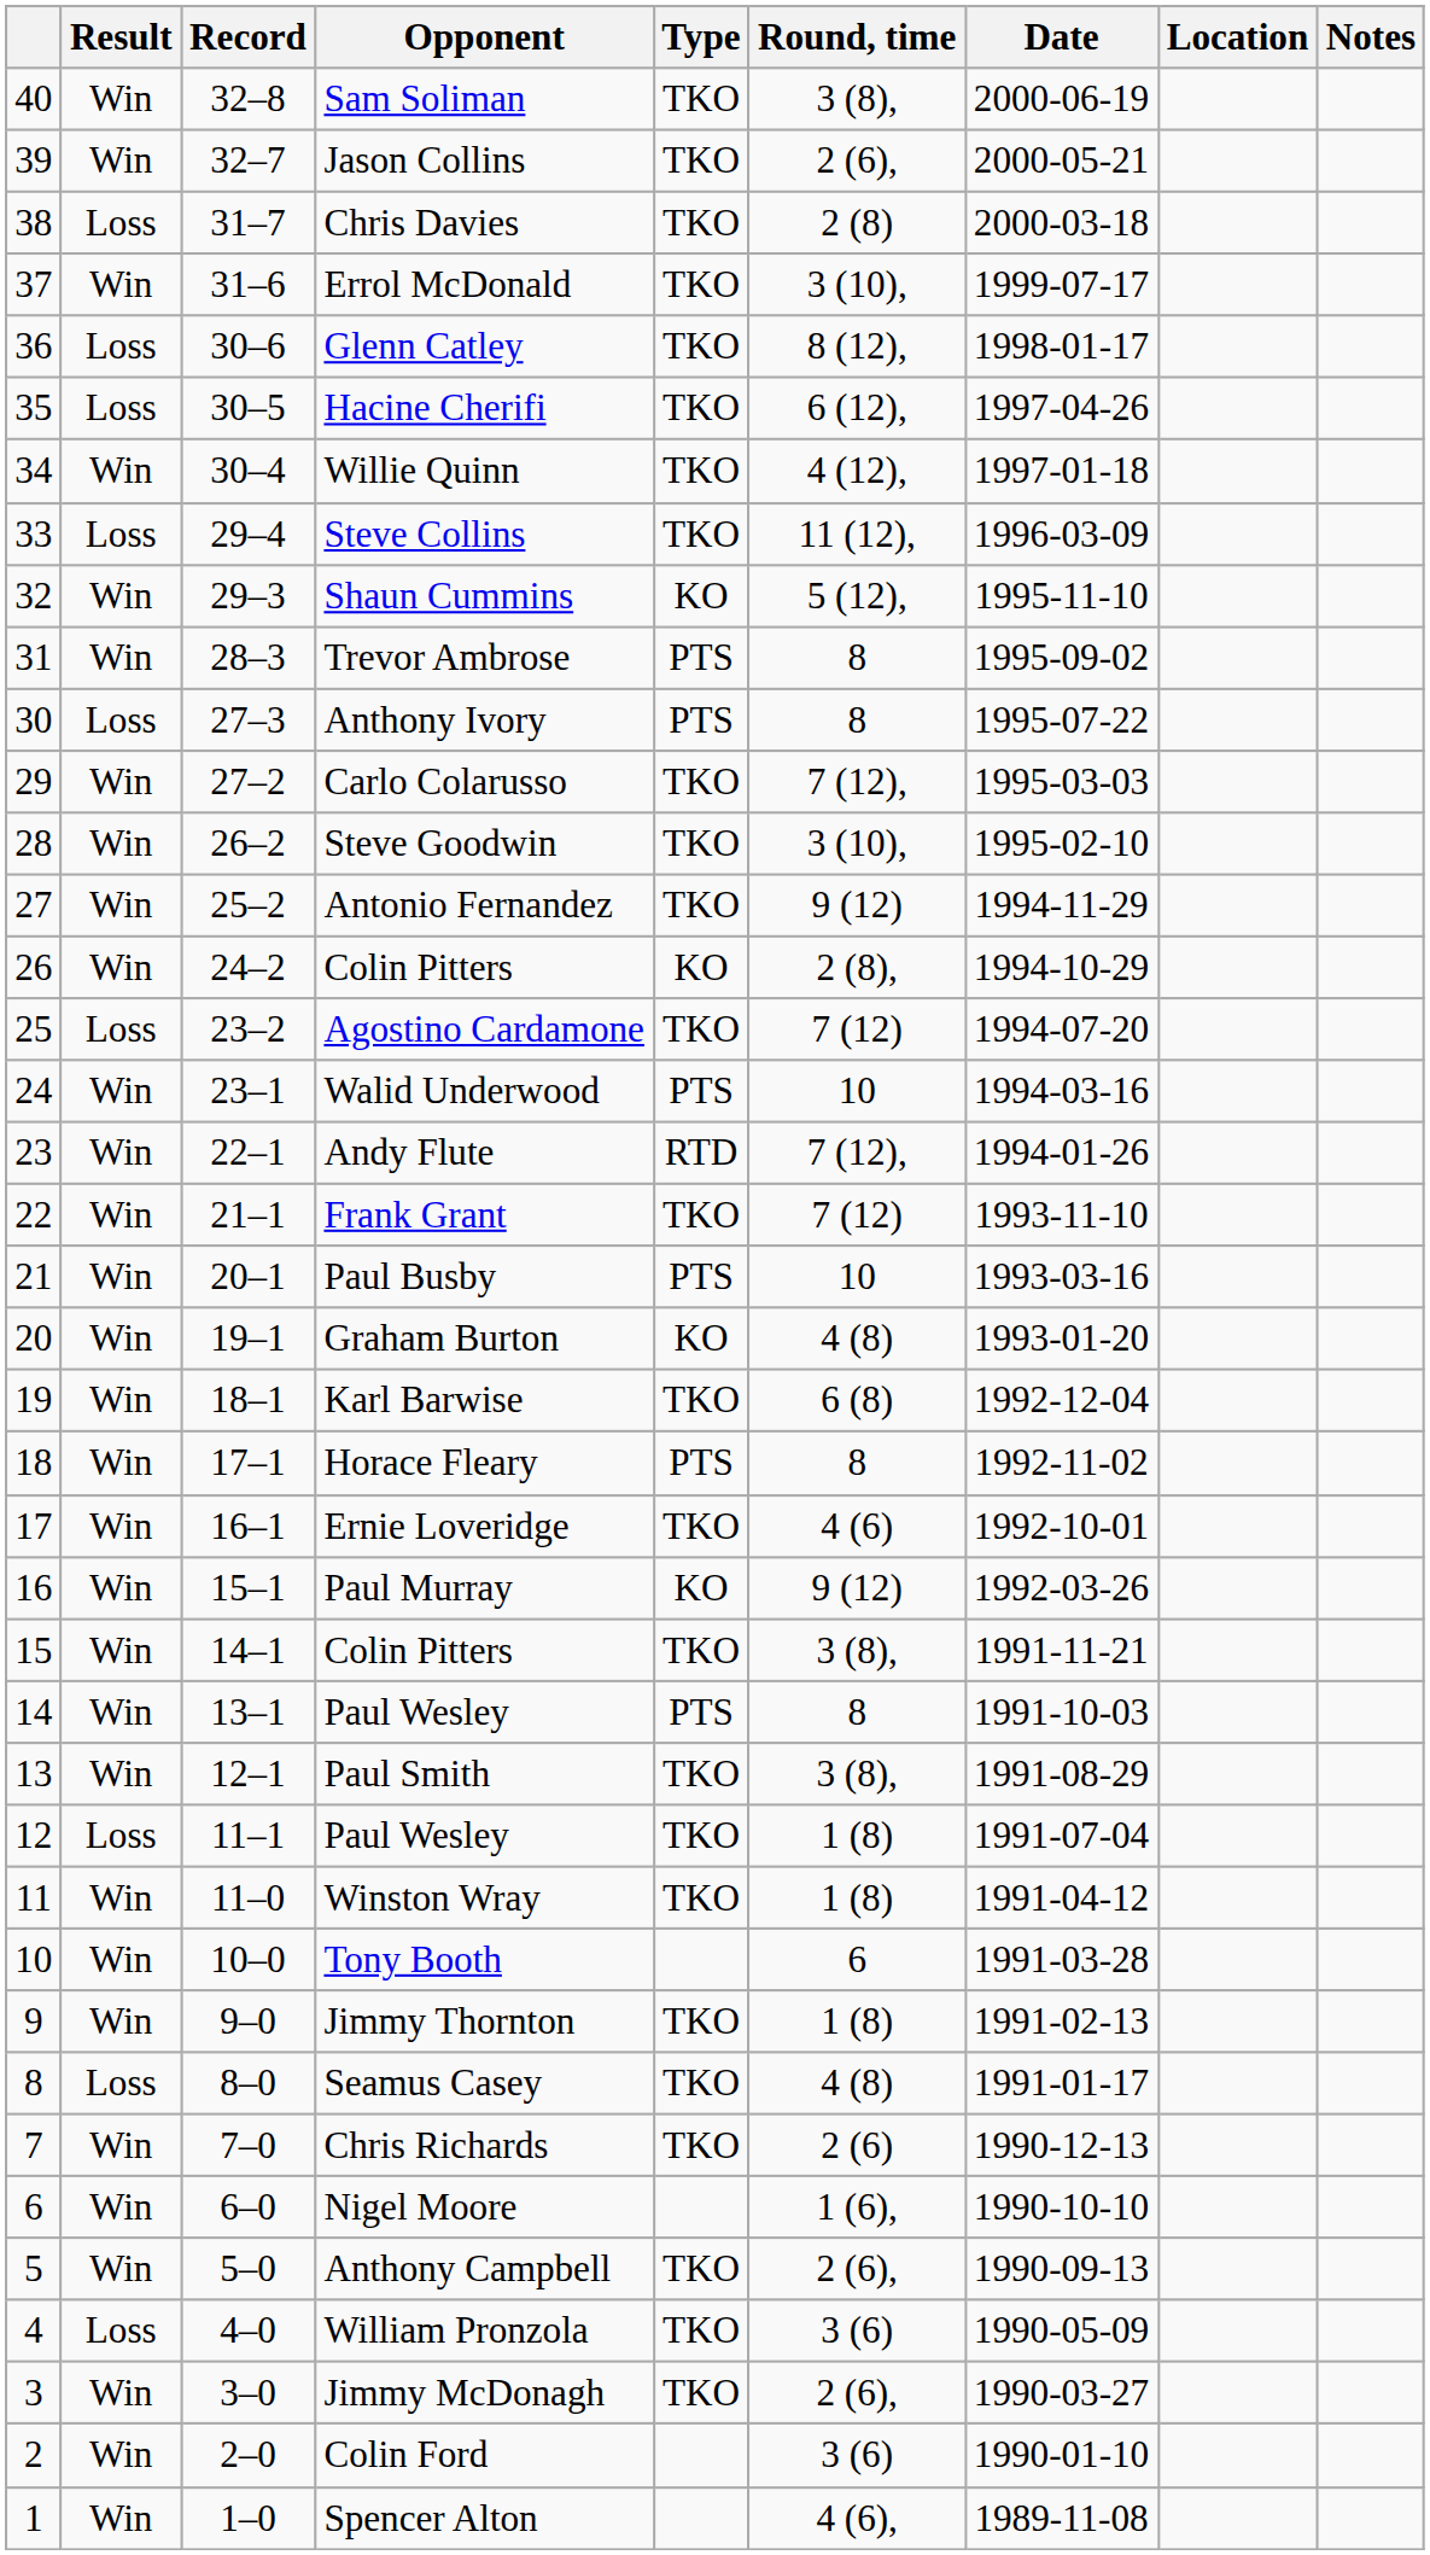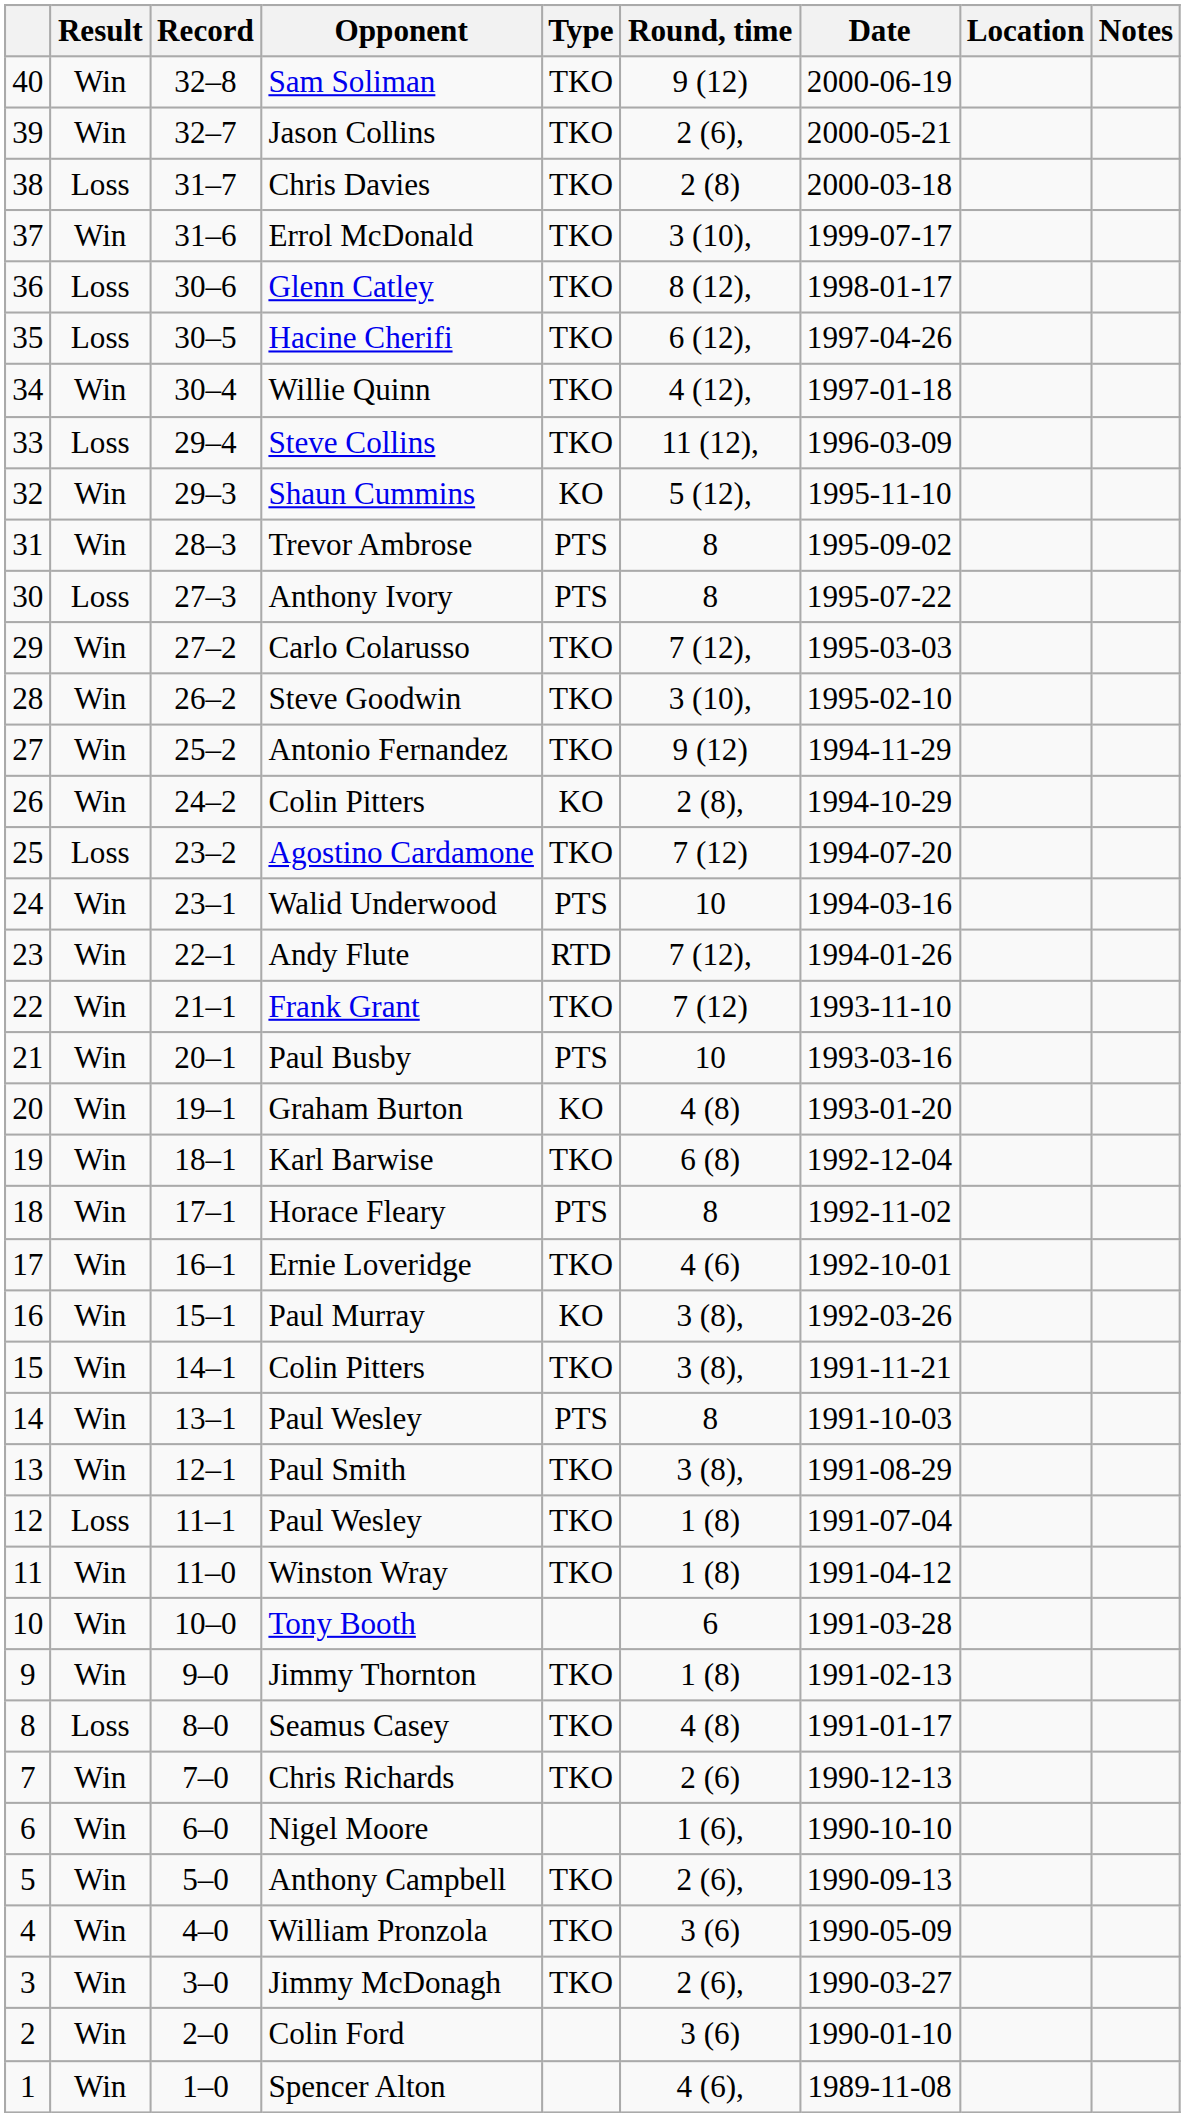 <table class="wikitable" style="text-align:center; font-size:95%">
 <tr>
 <th></th>
 <th>Result</th>
 <th>Record</th>
 <th>Opponent</th>
 <th>Type</th>
 <th>Round, time</th>
 <th>Date</th>
 <th>Location</th>
 <th>Notes</th>
 </tr>
 <tr>
 <td>40</td>
 <td>Win</td>
 <td>32–8</td>
 <td style="text-align:left;"> <a href='#'>Sam Soliman</a></td>
 <td>TKO</td>
-<td>3 (8), </td>
+<td>9 (12)</td>
 <td>2000-06-19</td>
 <td style="text-align:left;"> </td>
 <td style="text-align:left;"></td>
 </tr>
 <tr>
 <td>39</td>
 <td>Win</td>
 <td>32–7</td>
 <td style="text-align:left;"> Jason Collins</td>
 <td>TKO</td>
 <td>2 (6), </td>
 <td>2000-05-21</td>
 <td style="text-align:left;"> </td>
 <td style="text-align:left;"></td>
 </tr>
 <tr>
 <td>38</td>
 <td>Loss</td>
 <td>31–7</td>
 <td style="text-align:left;"> Chris Davies</td>
 <td>TKO</td>
 <td>2 (8)</td>
 <td>2000-03-18</td>
 <td style="text-align:left;"> </td>
 <td style="text-align:left;"></td>
 </tr>
 <tr>
 <td>37</td>
 <td>Win</td>
 <td>31–6</td>
 <td style="text-align:left;"> Errol McDonald</td>
 <td>TKO</td>
 <td>3 (10), </td>
 <td>1999-07-17</td>
 <td style="text-align:left;"> </td>
 <td style="text-align:left;"></td>
 </tr>
 <tr>
 <td>36</td>
 <td>Loss</td>
 <td>30–6</td>
 <td style="text-align:left;"> <a href='#'>Glenn Catley</a></td>
 <td>TKO</td>
 <td>8 (12), </td>
 <td>1998-01-17</td>
 <td style="text-align:left;"> </td>
 <td style="text-align:left;"></td>
 </tr>
 <tr>
 <td>35</td>
 <td>Loss</td>
 <td>30–5</td>
 <td style="text-align:left;"> <a href='#'>Hacine Cherifi</a></td>
 <td>TKO</td>
 <td>6 (12), </td>
 <td>1997-04-26</td>
 <td style="text-align:left;"> </td>
 <td style="text-align:left;"></td>
 </tr>
 <tr>
 <td>34</td>
 <td>Win</td>
 <td>30–4</td>
 <td style="text-align:left;"> Willie Quinn</td>
 <td>TKO</td>
 <td>4 (12), </td>
 <td>1997-01-18</td>
 <td style="text-align:left;"> </td>
 <td style="text-align:left;"></td>
 </tr>
 <tr>
 <td>33</td>
 <td>Loss</td>
 <td>29–4</td>
 <td style="text-align:left;"> <a href='#'>Steve Collins</a></td>
 <td>TKO</td>
 <td>11 (12), </td>
 <td>1996-03-09</td>
 <td style="text-align:left;"> </td>
 <td style="text-align:left;"></td>
 </tr>
 <tr>
 <td>32</td>
 <td>Win</td>
 <td>29–3</td>
 <td style="text-align:left;"> <a href='#'>Shaun Cummins</a></td>
 <td>KO</td>
 <td>5 (12), </td>
 <td>1995-11-10</td>
 <td style="text-align:left;"> </td>
 <td style="text-align:left;"></td>
 </tr>
 <tr>
 <td>31</td>
 <td>Win</td>
 <td>28–3</td>
 <td style="text-align:left;"> Trevor Ambrose</td>
 <td>PTS</td>
 <td>8</td>
 <td>1995-09-02</td>
 <td style="text-align:left;"> </td>
 <td style="text-align:left;"></td>
 </tr>
 <tr>
 <td>30</td>
 <td>Loss</td>
 <td>27–3</td>
 <td style="text-align:left;"> Anthony Ivory</td>
 <td>PTS</td>
 <td>8</td>
 <td>1995-07-22</td>
 <td style="text-align:left;"> </td>
 <td style="text-align:left;"></td>
 </tr>
 <tr>
 <td>29</td>
 <td>Win</td>
 <td>27–2</td>
 <td style="text-align:left;"> Carlo Colarusso</td>
 <td>TKO</td>
 <td>7 (12), </td>
 <td>1995-03-03</td>
 <td style="text-align:left;"> </td>
 <td style="text-align:left;"></td>
 </tr>
 <tr>
 <td>28</td>
 <td>Win</td>
 <td>26–2</td>
 <td style="text-align:left;"> Steve Goodwin</td>
 <td>TKO</td>
 <td>3 (10), </td>
 <td>1995-02-10</td>
 <td style="text-align:left;"> </td>
 <td style="text-align:left;"></td>
 </tr>
 <tr>
 <td>27</td>
 <td>Win</td>
 <td>25–2</td>
 <td style="text-align:left;"> Antonio Fernandez</td>
 <td>TKO</td>
 <td>9 (12)</td>
 <td>1994-11-29</td>
 <td style="text-align:left;"> </td>
 <td style="text-align:left;"></td>
 </tr>
 <tr>
 <td>26</td>
 <td>Win</td>
 <td>24–2</td>
 <td style="text-align:left;"> Colin Pitters</td>
 <td>KO</td>
 <td>2 (8), </td>
 <td>1994-10-29</td>
 <td style="text-align:left;"> </td>
 <td style="text-align:left;"></td>
 </tr>
 <tr>
 <td>25</td>
 <td>Loss</td>
 <td>23–2</td>
 <td style="text-align:left;"> <a href='#'>Agostino Cardamone</a></td>
 <td>TKO</td>
 <td>7 (12)</td>
 <td>1994-07-20</td>
 <td style="text-align:left;"> </td>
 <td style="text-align:left;"></td>
 </tr>
 <tr>
 <td>24</td>
 <td>Win</td>
 <td>23–1</td>
 <td style="text-align:left;"> Walid Underwood</td>
 <td>PTS</td>
 <td>10</td>
 <td>1994-03-16</td>
 <td style="text-align:left;"> </td>
 <td style="text-align:left;"></td>
 </tr>
 <tr>
 <td>23</td>
 <td>Win</td>
 <td>22–1</td>
 <td style="text-align:left;"> Andy Flute</td>
 <td>RTD</td>
 <td>7 (12), </td>
 <td>1994-01-26</td>
 <td style="text-align:left;"> </td>
 <td style="text-align:left;"></td>
 </tr>
 <tr>
 <td>22</td>
 <td>Win</td>
 <td>21–1</td>
 <td style="text-align:left;"> <a href='#'>Frank Grant</a></td>
 <td>TKO</td>
 <td>7 (12)</td>
 <td>1993-11-10</td>
 <td style="text-align:left;"> </td>
 <td style="text-align:left;"></td>
 </tr>
 <tr>
 <td>21</td>
 <td>Win</td>
 <td>20–1</td>
 <td style="text-align:left;"> Paul Busby</td>
 <td>PTS</td>
 <td>10</td>
 <td>1993-03-16</td>
 <td style="text-align:left;"> </td>
 <td style="text-align:left;"></td>
 </tr>
 <tr>
 <td>20</td>
 <td>Win</td>
 <td>19–1</td>
 <td style="text-align:left;"> Graham Burton</td>
 <td>KO</td>
 <td>4 (8)</td>
 <td>1993-01-20</td>
 <td style="text-align:left;"> </td>
 <td style="text-align:left;"></td>
 </tr>
 <tr>
 <td>19</td>
 <td>Win</td>
 <td>18–1</td>
 <td style="text-align:left;"> Karl Barwise</td>
 <td>TKO</td>
 <td>6 (8)</td>
 <td>1992-12-04</td>
 <td style="text-align:left;"> </td>
 <td style="text-align:left;"></td>
 </tr>
 <tr>
 <td>18</td>
 <td>Win</td>
 <td>17–1</td>
 <td style="text-align:left;"> Horace Fleary</td>
 <td>PTS</td>
 <td>8</td>
 <td>1992-11-02</td>
 <td style="text-align:left;"> </td>
 <td style="text-align:left;"></td>
 </tr>
 <tr>
 <td>17</td>
 <td>Win</td>
 <td>16–1</td>
 <td style="text-align:left;"> Ernie Loveridge</td>
 <td>TKO</td>
 <td>4 (6)</td>
 <td>1992-10-01</td>
 <td style="text-align:left;"> </td>
 <td style="text-align:left;"></td>
 </tr>
 <tr>
 <td>16</td>
 <td>Win</td>
 <td>15–1</td>
 <td style="text-align:left;"> Paul Murray</td>
 <td>KO</td>
-<td>9 (12)</td>
+<td>3 (8), </td>
 <td>1992-03-26</td>
 <td style="text-align:left;"> </td>
 <td style="text-align:left;"></td>
 </tr>
 <tr>
 <td>15</td>
 <td>Win</td>
 <td>14–1</td>
 <td style="text-align:left;"> Colin Pitters</td>
 <td>TKO</td>
 <td>3 (8), </td>
 <td>1991-11-21</td>
 <td style="text-align:left;"> </td>
 <td style="text-align:left;"></td>
 </tr>
 <tr>
 <td>14</td>
 <td>Win</td>
 <td>13–1</td>
 <td style="text-align:left;"> Paul Wesley</td>
 <td>PTS</td>
 <td>8</td>
 <td>1991-10-03</td>
 <td style="text-align:left;"> </td>
 <td style="text-align:left;"></td>
 </tr>
 <tr>
 <td>13</td>
 <td>Win</td>
 <td>12–1</td>
 <td style="text-align:left;"> Paul Smith</td>
 <td>TKO</td>
 <td>3 (8), </td>
 <td>1991-08-29</td>
 <td style="text-align:left;"> </td>
 <td style="text-align:left;"></td>
 </tr>
 <tr>
 <td>12</td>
 <td>Loss</td>
 <td>11–1</td>
 <td style="text-align:left;"> Paul Wesley</td>
 <td>TKO</td>
 <td>1 (8)</td>
 <td>1991-07-04</td>
 <td style="text-align:left;"> </td>
 <td style="text-align:left;"></td>
 </tr>
 <tr>
 <td>11</td>
 <td>Win</td>
 <td>11–0</td>
 <td style="text-align:left;"> Winston Wray</td>
 <td>TKO</td>
 <td>1 (8)</td>
 <td>1991-04-12</td>
 <td style="text-align:left;"> </td>
 <td style="text-align:left;"></td>
 </tr>
 <tr>
 <td>10</td>
 <td>Win</td>
 <td>10–0</td>
 <td style="text-align:left;"> <a href='#'>Tony Booth</a></td>
 <td></td>
 <td>6</td>
 <td>1991-03-28</td>
 <td style="text-align:left;"> </td>
 <td style="text-align:left;"></td>
 </tr>
 <tr>
 <td>9</td>
 <td>Win</td>
 <td>9–0</td>
 <td style="text-align:left;"> Jimmy Thornton</td>
 <td>TKO</td>
 <td>1 (8)</td>
 <td>1991-02-13</td>
 <td style="text-align:left;"> </td>
 <td style="text-align:left;"></td>
 </tr>
 <tr>
 <td>8</td>
 <td>Loss</td>
 <td>8–0</td>
 <td style="text-align:left;"> Seamus Casey</td>
 <td>TKO</td>
 <td>4 (8)</td>
 <td>1991-01-17</td>
 <td style="text-align:left;"> </td>
 <td style="text-align:left;"></td>
 </tr>
 <tr>
 <td>7</td>
 <td>Win</td>
 <td>7–0</td>
 <td style="text-align:left;"> Chris Richards</td>
 <td>TKO</td>
 <td>2 (6)</td>
 <td>1990-12-13</td>
 <td style="text-align:left;"> </td>
 <td style="text-align:left;"></td>
 </tr>
 <tr>
 <td>6</td>
 <td>Win</td>
 <td>6–0</td>
 <td style="text-align:left;"> Nigel Moore</td>
 <td></td>
 <td>1 (6), </td>
 <td>1990-10-10</td>
 <td style="text-align:left;"> </td>
 <td style="text-align:left;"></td>
 </tr>
 <tr>
 <td>5</td>
 <td>Win</td>
 <td>5–0</td>
 <td style="text-align:left;"> Anthony Campbell</td>
 <td>TKO</td>
 <td>2 (6), </td>
 <td>1990-09-13</td>
 <td style="text-align:left;"> </td>
 <td style="text-align:left;"></td>
 </tr>
 <tr>
 <td>4</td>
-<td>Loss</td>
+<td>Win</td>
 <td>4–0</td>
 <td style="text-align:left;"> William Pronzola</td>
 <td>TKO</td>
 <td>3 (6)</td>
 <td>1990-05-09</td>
 <td style="text-align:left;"> </td>
 <td style="text-align:left;"></td>
 </tr>
 <tr>
 <td>3</td>
 <td>Win</td>
 <td>3–0</td>
 <td style="text-align:left;"> Jimmy McDonagh</td>
 <td>TKO</td>
 <td>2 (6), </td>
 <td>1990-03-27</td>
 <td style="text-align:left;"> </td>
 <td style="text-align:left;"></td>
 </tr>
 <tr>
 <td>2</td>
 <td>Win</td>
 <td>2–0</td>
 <td style="text-align:left;"> Colin Ford</td>
 <td></td>
 <td>3 (6)</td>
 <td>1990-01-10</td>
 <td style="text-align:left;"> </td>
 <td style="text-align:left;"></td>
 </tr>
 <tr>
 <td>1</td>
 <td>Win</td>
 <td>1–0</td>
 <td style="text-align:left;"> Spencer Alton</td>
 <td></td>
 <td>4 (6), </td>
 <td>1989-11-08</td>
 <td style="text-align:left;"> </td>
 <td style="text-align:left;"></td>
 </tr>
 </table>
